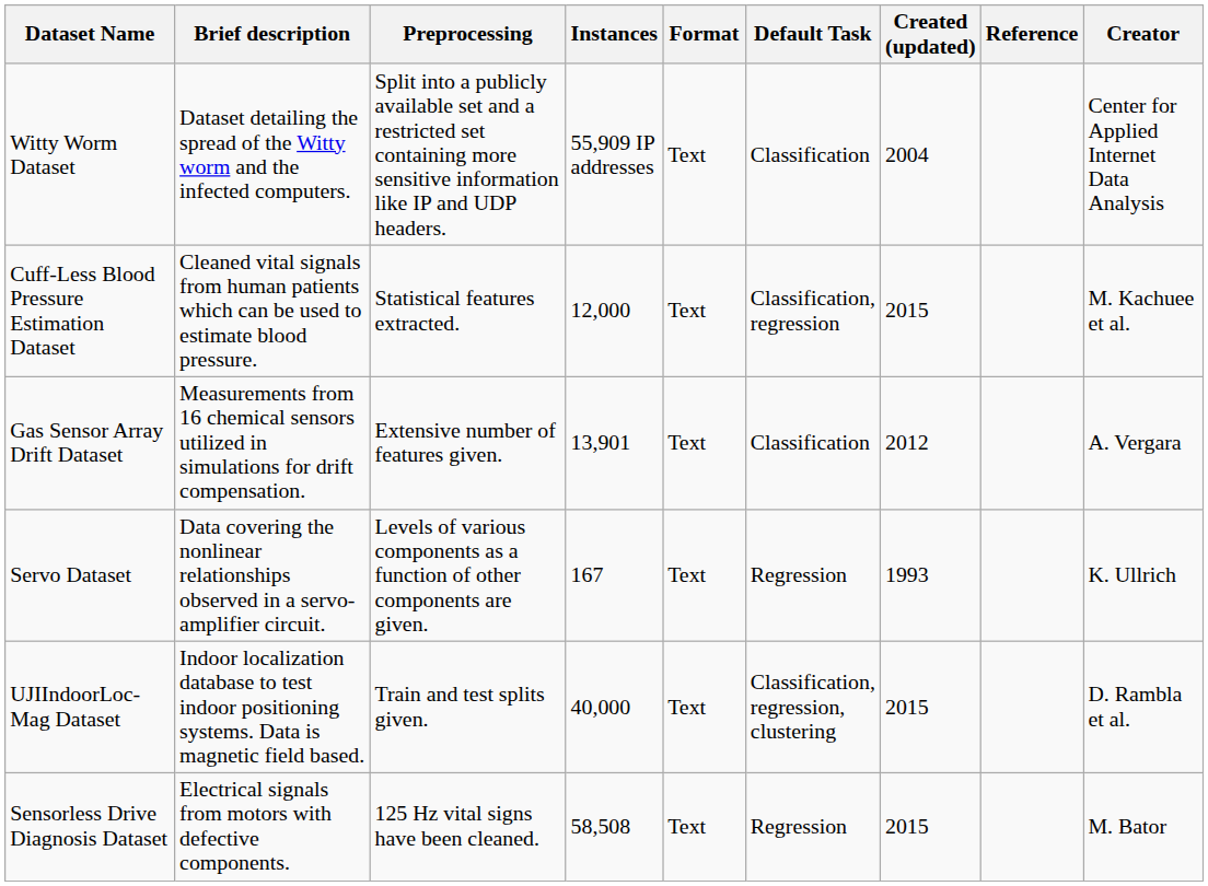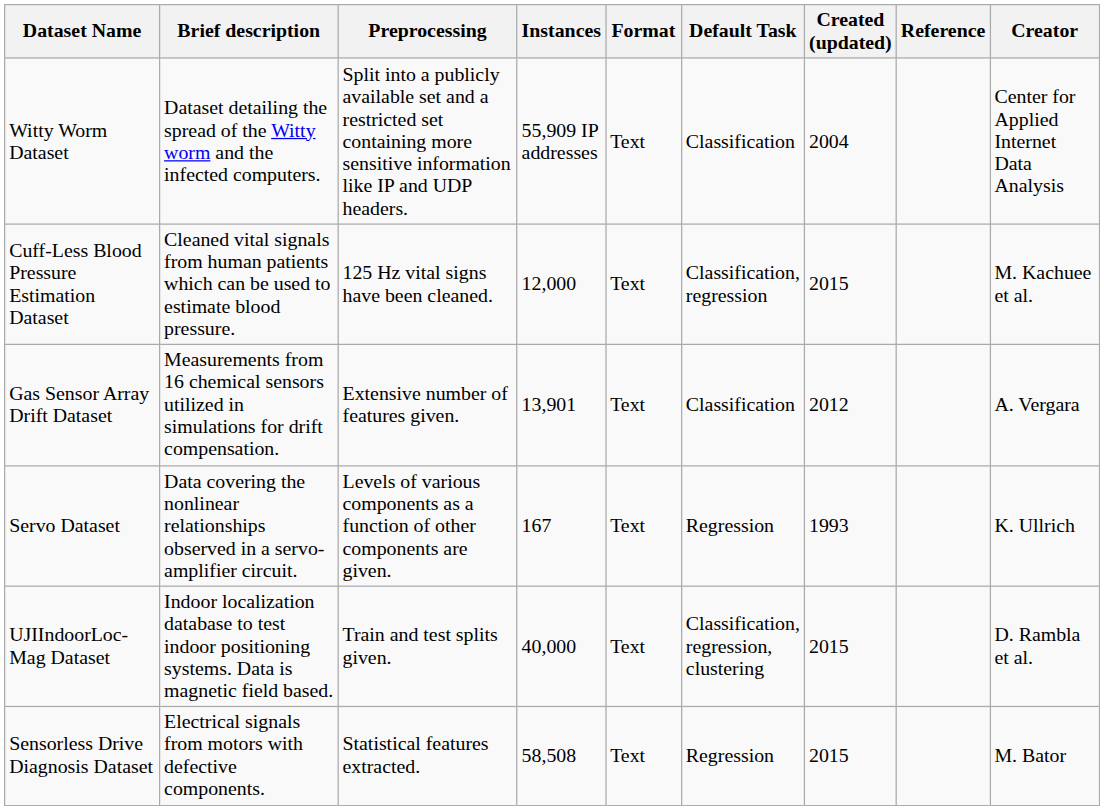 <table style="width: 100%" class="wikitable sortable">
 <tr>
 <th scope="col" style="width: 15%;">Dataset Name</th>
 <th scope="col" style="width: 18%;">Brief description</th>
 <th scope="col" style="width: 18%;">Preprocessing</th>
 <th scope="col" style="width: 6%;">Instances</th>
 <th scope="col" style="width: 7%;">Format</th>
 <th scope="col" style="width: 7%;">Default Task</th>
 <th scope="col" style="width: 6%;">Created (updated)</th>
 <th scope="col" style="width: 6%;">Reference</th>
 <th scope="col" style="width: 11%;">Creator</th>
 </tr>
 <tr>
 <td>Witty Worm Dataset</td>
 <td>Dataset detailing the spread of the <a href='#'>Witty worm</a> and the infected computers.</td>
 <td>Split into a publicly available set and a restricted set containing more sensitive information like IP and UDP headers.</td>
 <td>55,909 IP addresses</td>
 <td>Text</td>
 <td>Classification</td>
 <td>2004</td>
 <td></td>
 <td>Center for Applied Internet Data Analysis</td>
 </tr>
 <tr>
 <td>Cuff-Less Blood Pressure Estimation Dataset</td>
 <td>Cleaned vital signals from human patients which can be used to estimate blood pressure.</td>
-<td>Statistical features extracted.</td>
+<td>125 Hz vital signs have been cleaned.</td>
 <td>12,000</td>
 <td>Text</td>
 <td>Classification, regression</td>
 <td>2015</td>
 <td></td>
 <td>M. Kachuee et al.</td>
 </tr>
 <tr>
 <td>Gas Sensor Array Drift Dataset</td>
 <td>Measurements from 16 chemical sensors utilized in simulations for drift compensation.</td>
 <td>Extensive number of features given.</td>
 <td>13,901</td>
 <td>Text</td>
 <td>Classification</td>
 <td>2012</td>
 <td></td>
 <td>A. Vergara</td>
 </tr>
 <tr>
 <td>Servo Dataset</td>
 <td>Data covering the nonlinear relationships observed in a servo-amplifier circuit.</td>
 <td>Levels of various components as a function of other components are given.</td>
 <td>167</td>
 <td>Text</td>
 <td>Regression</td>
 <td>1993</td>
 <td></td>
 <td>K. Ullrich</td>
 </tr>
 <tr>
 <td>UJIIndoorLoc-Mag Dataset</td>
 <td>Indoor localization database to test indoor positioning systems. Data is magnetic field based.</td>
 <td>Train and test splits given.</td>
 <td>40,000</td>
 <td>Text</td>
 <td>Classification, regression, clustering</td>
 <td>2015</td>
 <td></td>
 <td>D. Rambla et al.</td>
 </tr>
 <tr>
 <td>Sensorless Drive Diagnosis Dataset</td>
 <td>Electrical signals from motors with defective components.</td>
-<td>125 Hz vital signs have been cleaned.</td>
+<td>Statistical features extracted.</td>
 <td>58,508</td>
 <td>Text</td>
 <td>Regression</td>
 <td>2015</td>
 <td></td>
 <td>M. Bator</td>
 </tr>
 </table>
